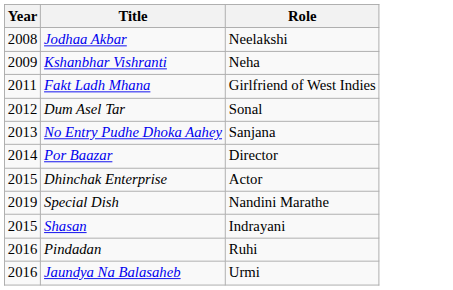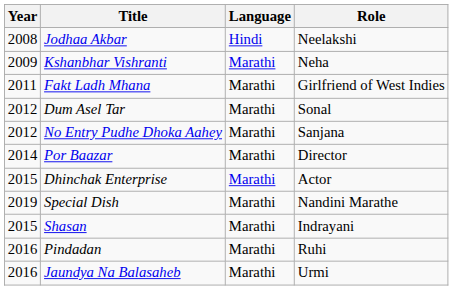 <table class="wikitable sortable">
 <tr>
 <th>Year</th>
 <th>Title</th>
+<th>Language</th>
 <th>Role</th>
 </tr>
 <tr>
 <td>2008</td>
 <td><em><a href='#'>Jodhaa Akbar</a></em></td>
+<td><a href='#'>Hindi</a></td>
 <td>Neelakshi</td>
 </tr>
 <tr>
 <td>2009</td>
 <td><em><a href='#'>Kshanbhar Vishranti</a></em></td>
+<td><a href='#'>Marathi</a></td>
 <td>Neha</td>
 </tr>
 <tr>
 <td>2011</td>
 <td><em><a href='#'>Fakt Ladh Mhana</a></em></td>
+<td>Marathi</td>
 <td>Girlfriend of West Indies</td>
 </tr>
 <tr>
 <td>2012</td>
 <td><em>Dum Asel Tar</em></td>
+<td>Marathi</td>
 <td>Sonal</td>
 </tr>
 <tr>
-<td>2013</td>
+<td>2012</td>
 <td><em><a href='#'>No Entry Pudhe Dhoka Aahey</a></em></td>
+<td>Marathi</td>
 <td>Sanjana</td>
 </tr>
 <tr>
 <td>2014</td>
 <td><em><a href='#'>Por Baazar</a></em></td>
+<td>Marathi</td>
 <td>Director</td>
 </tr>
 <tr>
 <td>2015</td>
 <td><em>Dhinchak Enterprise</em></td>
+<td><a href='#'>Marathi</a></td>
 <td>Actor</td>
 </tr>
 <tr>
 <td>2019</td>
 <td><em>Special Dish</em></td>
+<td>Marathi</td>
 <td>Nandini Marathe</td>
 </tr>
 <tr>
 <td>2015</td>
 <td><em><a href='#'>Shasan</a></em></td>
+<td>Marathi</td>
 <td>Indrayani</td>
 </tr>
 <tr>
 <td>2016</td>
 <td><em>Pindadan</em></td>
+<td>Marathi</td>
 <td>Ruhi</td>
 </tr>
 <tr>
 <td>2016</td>
 <td><em><a href='#'>Jaundya Na Balasaheb</a></em></td>
+<td>Marathi</td>
 <td>Urmi</td>
 </tr>
 </table>
